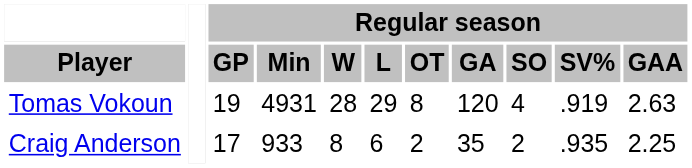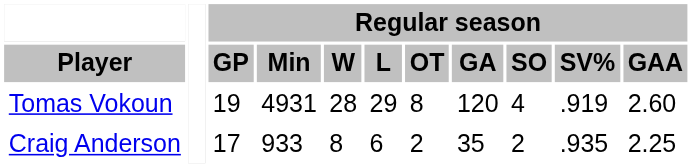 <table BORDER="0" CELLPADDING="3" CELLSPACING="2" ID="Table1">
 <tr ALIGN="center" bgcolor="#c0c0c0">
 <th ALIGN="center" colspan="1" bgcolor="#ffffff"> </th>
 <th ALIGN="center" rowspan="99" bgcolor="#ffffff"> </th>
 <th ALIGN="center" colspan="9">Regular season</th>
 </tr>
 <tr ALIGN="center" bgcolor="#c0c0c0">
 <th ALIGN="center">Player</th>
 <th ALIGN="center">GP</th>
 <th ALIGN="center">Min</th>
 <th ALIGN="center">W</th>
 <th ALIGN="center">L</th>
 <th ALIGN="center">OT</th>
 <th ALIGN="center">GA</th>
 <th ALIGN="center">SO</th>
 <th ALIGN="center">SV%</th>
 <th ALIGN="center">GAA</th>
 </tr>
 <tr>
 <td><a href='#'>Tomas Vokoun</a></td>
 <td>19</td>
 <td>4931</td>
 <td>28</td>
 <td>29</td>
 <td>8</td>
 <td>120</td>
 <td>4</td>
 <td>.919</td>
-<td>2.63</td>
+<td>2.60</td>
 </tr>
 <tr>
 <td><a href='#'>Craig Anderson</a></td>
 <td>17</td>
 <td>933</td>
 <td>8</td>
 <td>6</td>
 <td>2</td>
 <td>35</td>
 <td>2</td>
 <td>.935</td>
 <td>2.25</td>
 </tr>
 </table>
